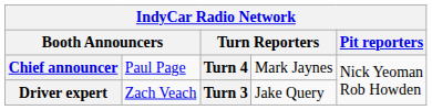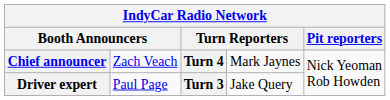 <table class="wikitable" style="font-size: 95%">
 <tr>
 <th colspan=5><a href='#'>IndyCar Radio Network</a></th>
 </tr>
 <tr>
 <th colspan=2>Booth Announcers</th>
 <th colspan=2>Turn Reporters</th>
 <th><a href='#'>Pit reporters</a></th>
 </tr>
 <tr>
 <th><a href='#'>Chief announcer</a></th>
-<td><a href='#'>Paul Page</a></td>
+<td><a href='#'>Zach Veach</a></td>
 <th>Turn 4</th>
 <td>Mark Jaynes</td>
 <td rowspan=2>Nick Yeoman<br>Rob Howden</td>
 </tr>
 <tr>
 <th>Driver expert</th>
-<td><a href='#'>Zach Veach</a></td>
+<td><a href='#'>Paul Page</a></td>
 <th>Turn 3</th>
 <td>Jake Query</td>
 </tr>
 </table>
